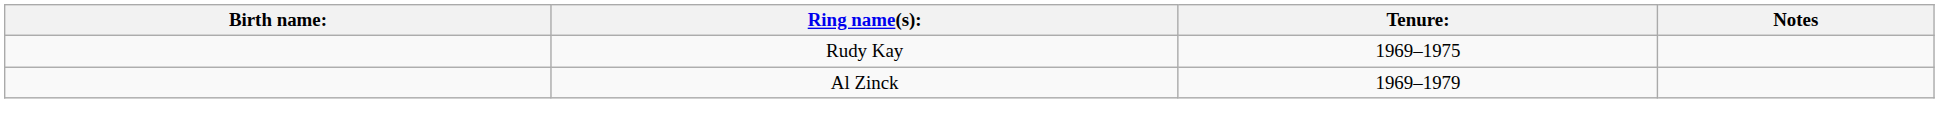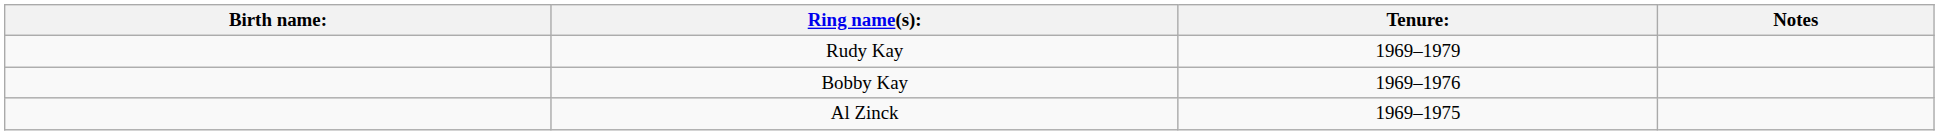 <table class="sortable wikitable" style="font-size:85%; text-align:center; width:70%;">
 <tr>
 <th>Birth name:</th>
 <th><a href='#'>Ring name</a>(s):</th>
 <th>Tenure:</th>
 <th>Notes</th>
 </tr>
 <tr>
 <td></td>
 <td>Rudy Kay</td>
-<td sort>1969–1975</td>
+<td sort>1969–1979</td>
+<td></td>
+</tr>
+<tr>
+<td></td>
+<td>Bobby Kay</td>
+<td sort>1969–1976</td>
 <td></td>
 </tr>
 <tr>
 <td></td>
 <td>Al Zinck</td>
-<td sort>1969–1979</td>
+<td sort>1969–1975</td>
 <td></td>
 </tr>
 </table>
